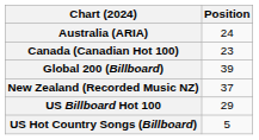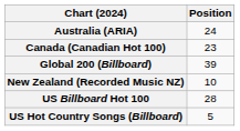 <table class="wikitable sortable plainrowheaders" style="text-align:center">
 <tr>
 <th scope="col">Chart (2024)</th>
 <th scope="col">Position</th>
 </tr>
 <tr>
 <th scope="row">Australia (ARIA)</th>
 <td>24</td>
 </tr>
 <tr>
 <th scope="row">Canada (Canadian Hot 100)</th>
 <td>23</td>
 </tr>
 <tr>
 <th scope="row">Global 200 (<em>Billboard</em>)</th>
 <td>39</td>
 </tr>
 <tr>
 <th scope="row">New Zealand (Recorded Music NZ)</th>
-<td>37</td>
+<td>10</td>
 </tr>
 <tr>
 <th scope="row">US <em>Billboard</em> Hot 100</th>
-<td>29</td>
+<td>28</td>
 </tr>
 <tr>
 <th scope="row">US Hot Country Songs (<em>Billboard</em>)</th>
 <td>5</td>
 </tr>
 </table>
